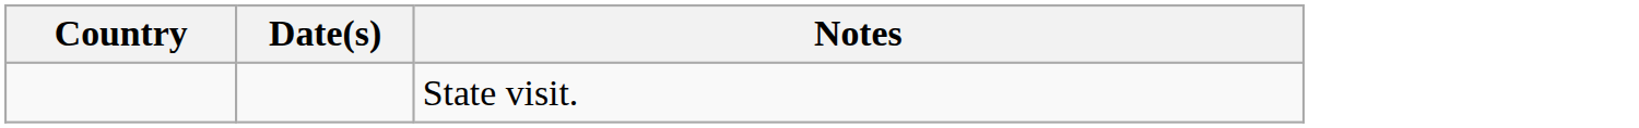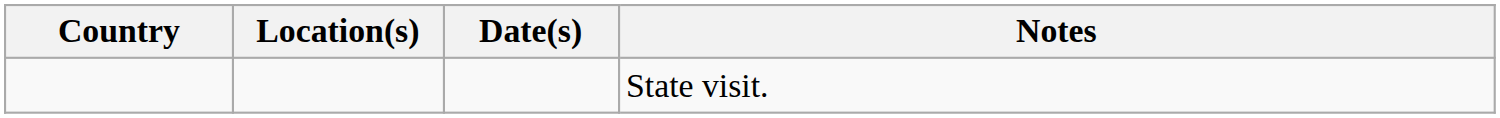 <table class="wikitable sortable">
 <tr>
 <th style="width: 13%;">Country</th>
+<th style="width: 12%;">Location(s)</th>
 <th style="width: 10%; ">Date(s)</th>
 <th style="width: 50%;">Notes</th>
 </tr>
 <tr>
 <td></td>
 <td></td>
+<td></td>
 <td>State visit.</td>
 </tr>
 </table>
